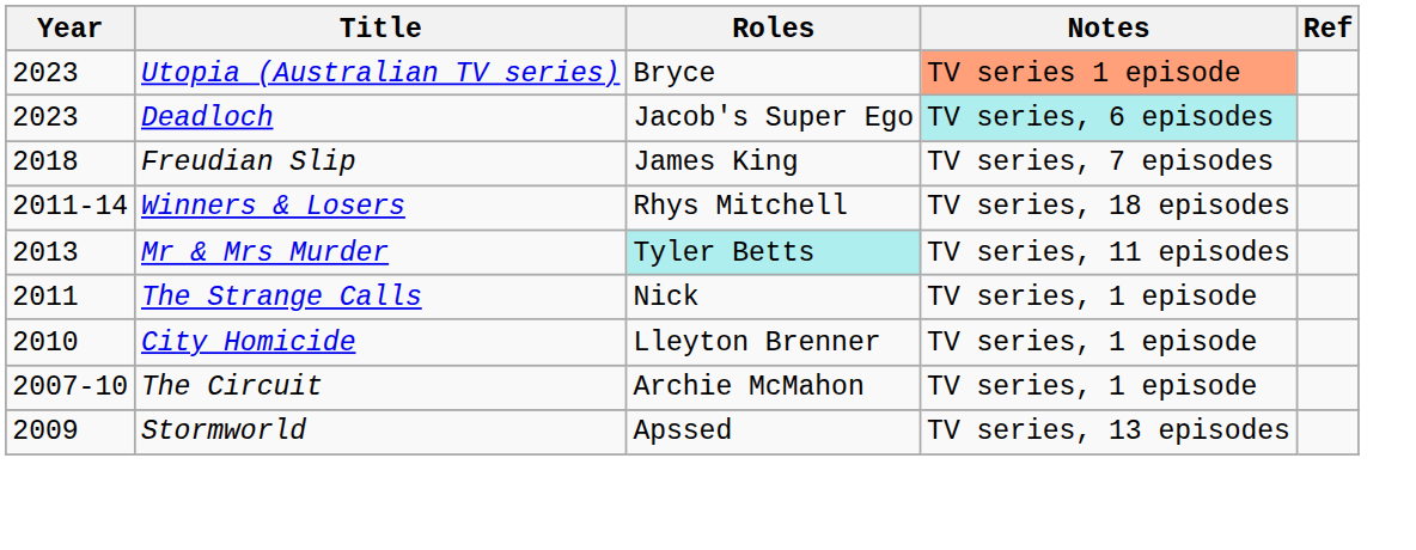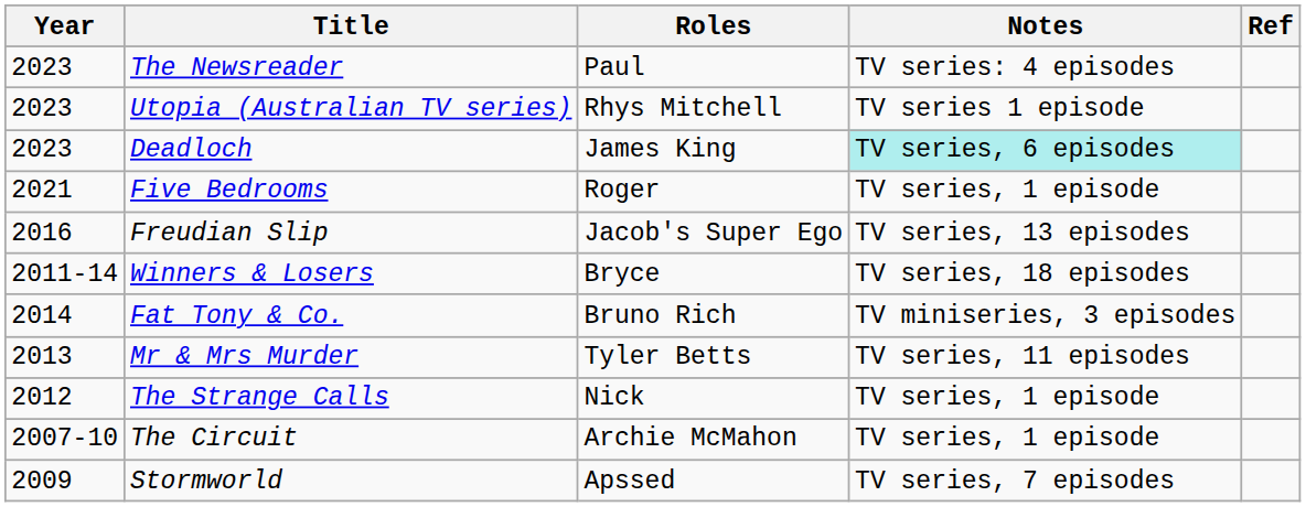 <table class="wikitable sortable">
 <tr>
 <th>Year</th>
 <th>Title</th>
 <th>Roles</th>
 <th>Notes</th>
 <th>Ref</th>
 </tr>
 <tr>
 <td>2023</td>
+<td><em><a href='#'>The Newsreader</a></em></td>
+<td>Paul</td>
+<td>TV series: 4 episodes</td>
+<td></td>
+</tr>
+<tr>
+<td>2023</td>
 <td><em><a href='#'>Utopia (Australian TV series)</a></em></td>
-<td>Bryce</td>
-<td style="background: lightsalmon;">TV series 1 episode</td>
+<td>Rhys Mitchell</td>
+<td>TV series 1 episode</td>
 <td></td>
 </tr>
 <tr>
 <td>2023</td>
 <td><em><a href='#'>Deadloch</a></em></td>
-<td>Jacob's Super Ego</td>
+<td>James King</td>
 <td style="background: paleturquoise;">TV series, 6 episodes</td>
 <td></td>
 </tr>
 <tr>
-<td>2018</td>
+<td>2021</td>
+<td><em><a href='#'>Five Bedrooms</a></em></td>
+<td>Roger</td>
+<td>TV series, 1 episode</td>
+<td></td>
+</tr>
+<tr>
+<td>2016</td>
 <td><em>Freudian Slip</em></td>
-<td>James King</td>
-<td>TV series, 7 episodes</td>
+<td>Jacob's Super Ego</td>
+<td>TV series, 13 episodes</td>
 <td></td>
 </tr>
 <tr>
 <td>2011-14</td>
 <td><em><a href='#'>Winners & Losers</a></em></td>
-<td>Rhys Mitchell</td>
+<td>Bryce</td>
 <td>TV series, 18 episodes</td>
+<td></td>
+</tr>
+<tr>
+<td>2014</td>
+<td><em><a href='#'>Fat Tony & Co.</a></em></td>
+<td>Bruno Rich</td>
+<td>TV miniseries, 3 episodes</td>
 <td></td>
 </tr>
 <tr>
 <td>2013</td>
 <td><em><a href='#'>Mr & Mrs Murder</a></em></td>
-<td style="background: paleturquoise;">Tyler Betts</td>
+<td>Tyler Betts</td>
 <td>TV series, 11 episodes</td>
 <td></td>
 </tr>
 <tr>
-<td>2011</td>
+<td>2012</td>
 <td><em><a href='#'>The Strange Calls</a></em></td>
 <td>Nick</td>
-<td>TV series, 1 episode</td>
-<td></td>
-</tr>
-<tr>
-<td>2010</td>
-<td><em><a href='#'>City Homicide</a></em></td>
-<td>Lleyton Brenner</td>
 <td>TV series, 1 episode</td>
 <td></td>
 </tr>
 <tr>
 <td>2007-10</td>
 <td><em>The Circuit</em></td>
 <td>Archie McMahon</td>
 <td>TV series, 1 episode</td>
 <td></td>
 </tr>
 <tr>
 <td>2009</td>
 <td><em>Stormworld</em></td>
 <td>Apssed</td>
-<td>TV series, 13 episodes</td>
+<td>TV series, 7 episodes</td>
 <td></td>
 </tr>
 </table>
